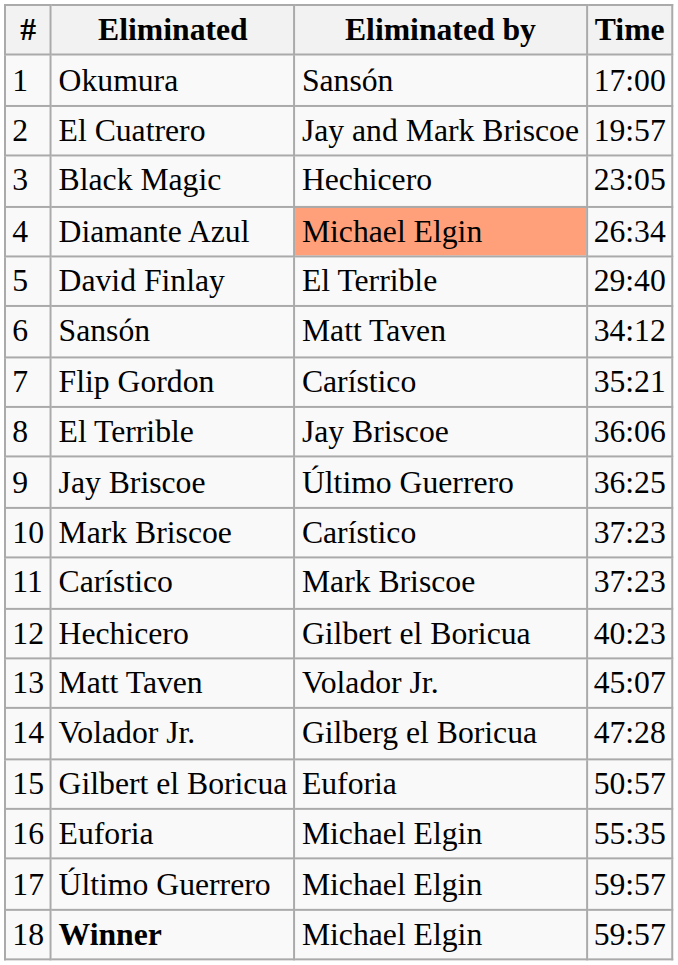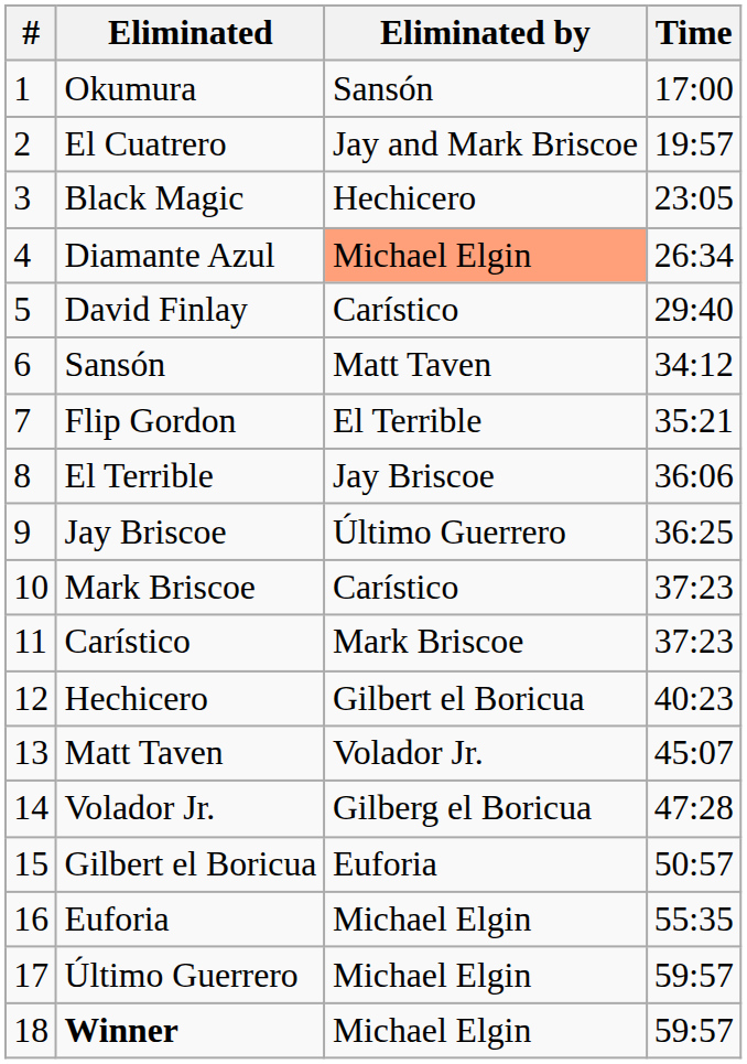 <table class="wikitable sortable">
 <tr>
 <th>#</th>
 <th>Eliminated</th>
 <th>Eliminated by</th>
 <th>Time</th>
 </tr>
 <tr>
 <td>1</td>
 <td>Okumura</td>
 <td>Sansón</td>
 <td>17:00</td>
 </tr>
 <tr>
 <td>2</td>
 <td>El Cuatrero</td>
 <td>Jay and Mark Briscoe</td>
 <td>19:57</td>
 </tr>
 <tr>
 <td>3</td>
 <td>Black Magic</td>
 <td>Hechicero</td>
 <td>23:05</td>
 </tr>
 <tr>
 <td>4</td>
 <td>Diamante Azul</td>
 <td style="background: lightsalmon;">Michael Elgin</td>
 <td>26:34</td>
 </tr>
 <tr>
 <td>5</td>
 <td>David Finlay</td>
-<td>El Terrible</td>
+<td>Carístico</td>
 <td>29:40</td>
 </tr>
 <tr>
 <td>6</td>
 <td>Sansón</td>
 <td>Matt Taven</td>
 <td>34:12</td>
 </tr>
 <tr>
 <td>7</td>
 <td>Flip Gordon</td>
-<td>Carístico</td>
+<td>El Terrible</td>
 <td>35:21</td>
 </tr>
 <tr>
 <td>8</td>
 <td>El Terrible</td>
 <td>Jay Briscoe</td>
 <td>36:06</td>
 </tr>
 <tr>
 <td>9</td>
 <td>Jay Briscoe</td>
 <td>Último Guerrero</td>
 <td>36:25</td>
 </tr>
 <tr>
 <td>10</td>
 <td>Mark Briscoe</td>
 <td>Carístico</td>
 <td>37:23</td>
 </tr>
 <tr>
 <td>11</td>
 <td>Carístico</td>
 <td>Mark Briscoe</td>
 <td>37:23</td>
 </tr>
 <tr>
 <td>12</td>
 <td>Hechicero</td>
 <td>Gilbert el Boricua</td>
 <td>40:23</td>
 </tr>
 <tr>
 <td>13</td>
 <td>Matt Taven</td>
 <td>Volador Jr.</td>
 <td>45:07</td>
 </tr>
 <tr>
 <td>14</td>
 <td>Volador Jr.</td>
 <td>Gilberg el Boricua</td>
 <td>47:28</td>
 </tr>
 <tr>
 <td>15</td>
 <td>Gilbert el Boricua</td>
 <td>Euforia</td>
 <td>50:57</td>
 </tr>
 <tr>
 <td>16</td>
 <td>Euforia</td>
 <td>Michael Elgin</td>
 <td>55:35</td>
 </tr>
 <tr>
 <td>17</td>
 <td>Último Guerrero</td>
 <td>Michael Elgin</td>
 <td>59:57</td>
 </tr>
 <tr>
 <td>18</td>
 <td><strong>Winner</strong></td>
 <td>Michael Elgin</td>
 <td>59:57</td>
 </tr>
 </table>
